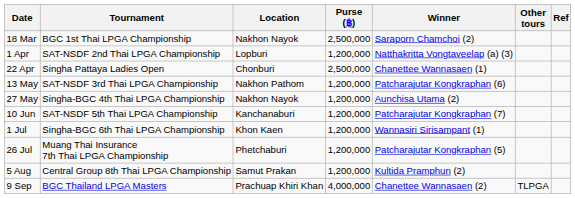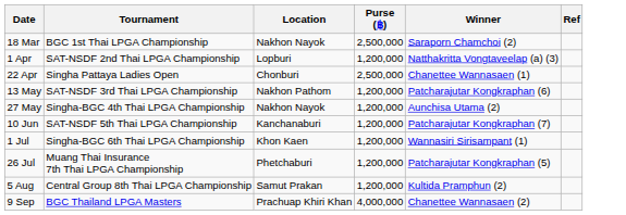 <table class="wikitable" style="font-size:95%;">
 <tr>
 <th>Date</th>
 <th>Tournament</th>
 <th>Location</th>
 <th>Purse<br>(<a href='#'>฿</a>)</th>
 <th>Winner</th>
-<th>Other<br>tours</th>
 <th>Ref</th>
 </tr>
 <tr>
 <td>18 Mar</td>
 <td>BGC 1st Thai LPGA Championship</td>
 <td>Nakhon Nayok</td>
 <td align=right>2,500,000</td>
 <td> <a href='#'>Saraporn Chamchoi</a> (2)</td>
 <td></td>
-<td></td>
 </tr>
 <tr>
 <td>1 Apr</td>
 <td>SAT-NSDF 2nd Thai LPGA Championship</td>
 <td>Lopburi</td>
 <td align=right>1,200,000</td>
 <td> <a href='#'>Natthakritta Vongtaveelap</a> (a) (3)</td>
-<td></td>
 <td></td>
 </tr>
 <tr>
 <td>22 Apr</td>
 <td>Singha Pattaya Ladies Open</td>
 <td>Chonburi</td>
 <td align=right>2,500,000</td>
 <td> <a href='#'>Chanettee Wannasaen</a> (1)</td>
 <td></td>
-<td></td>
 </tr>
 <tr>
 <td>13 May</td>
 <td>SAT-NSDF 3rd Thai LPGA Championship</td>
 <td>Nakhon Pathom</td>
 <td align=right>1,200,000</td>
 <td> <a href='#'>Patcharajutar Kongkraphan</a> (6)</td>
-<td></td>
 <td></td>
 </tr>
 <tr>
 <td>27 May</td>
 <td>Singha-BGC 4th Thai LPGA Championship</td>
 <td>Nakhon Nayok</td>
 <td align=right>1,200,000</td>
 <td> <a href='#'>Aunchisa Utama</a> (2)</td>
 <td></td>
-<td></td>
 </tr>
 <tr>
 <td>10 Jun</td>
 <td>SAT-NSDF 5th Thai LPGA Championship</td>
 <td>Kanchanaburi</td>
 <td align=right>1,200,000</td>
 <td> <a href='#'>Patcharajutar Kongkraphan</a> (7)</td>
-<td></td>
 <td></td>
 </tr>
 <tr>
 <td>1 Jul</td>
 <td>Singha-BGC 6th Thai LPGA Championship</td>
 <td>Khon Kaen</td>
 <td align=right>1,200,000</td>
 <td> <a href='#'>Wannasiri Sirisampant</a> (1)</td>
 <td></td>
-<td></td>
 </tr>
 <tr>
 <td>26 Jul</td>
 <td>Muang Thai Insurance <br>7th Thai LPGA Championship</td>
 <td>Phetchaburi</td>
 <td align=right>1,200,000</td>
 <td> <a href='#'>Patcharajutar Kongkraphan</a> (5)</td>
-<td></td>
 <td></td>
 </tr>
 <tr>
 <td>5 Aug</td>
 <td>Central Group 8th Thai LPGA Championship</td>
 <td>Samut Prakan</td>
 <td align=right>1,200,000</td>
 <td> <a href='#'>Kultida Pramphun</a> (2)</td>
 <td></td>
-<td></td>
 </tr>
 <tr>
 <td>9 Sep</td>
 <td><a href='#'>BGC Thailand LPGA Masters</a></td>
 <td>Prachuap Khiri Khan</td>
 <td align=right>4,000,000</td>
 <td> <a href='#'>Chanettee Wannasaen</a> (2)</td>
-<td>TLPGA</td>
 <td></td>
 </tr>
 </table>
